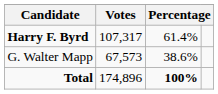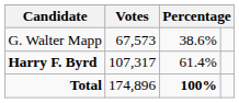 <table class="wikitable" style="text-align:center;">
 <tr>
 </tr>
 <tr style="background-color:#E9E9E9;">
 <th>Candidate</th>
 <th>Votes</th>
 <th colspan=2>Percentage</th>
 </tr>
 <tr>
+<td style="text-align:left;">G. Walter Mapp</td>
+<td style="text-align:right;">67,573</td>
+<td style="text-align:right;">38.6%</td>
+<td style="text-align:right;"><div><div> </div></div></td>
+</tr>
+<tr>
 <td style="text-align:left;"><strong>Harry F. Byrd</strong></td>
 <td style="text-align:right;">107,317</td>
 <td style="text-align:right;">61.4%</td>
-<td style="text-align:right;"><div><div> </div></div></td>
-</tr>
-<tr>
-<td style="text-align:left;">G. Walter Mapp</td>
-<td style="text-align:right;">67,573</td>
-<td style="text-align:right;">38.6%</td>
 <td style="text-align:right;"><div><div> </div></div></td>
 </tr>
 <tr style="text-align:right;">
 <td><strong>Total</strong></td>
 <td>174,896</td>
 <td><strong>100%</strong></td>
 <td></td>
 </tr>
 </table>
